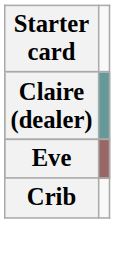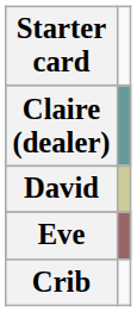 <table class="wikitable" style="float:left">
 <tr>
 <th>Starter<br>card</th>
 <td></td>
 </tr>
 <tr style="background-color: #699;">
 <th>Claire<br>(dealer)</th>
+<td></td>
+</tr>
+<tr style="background-color: #cc9;">
+<th>David</th>
 <td></td>
 </tr>
 <tr style="background-color: #966;">
 <th>Eve</th>
 <td></td>
 </tr>
 <tr>
 <th>Crib</th>
 <td></td>
 </tr>
 </table>
